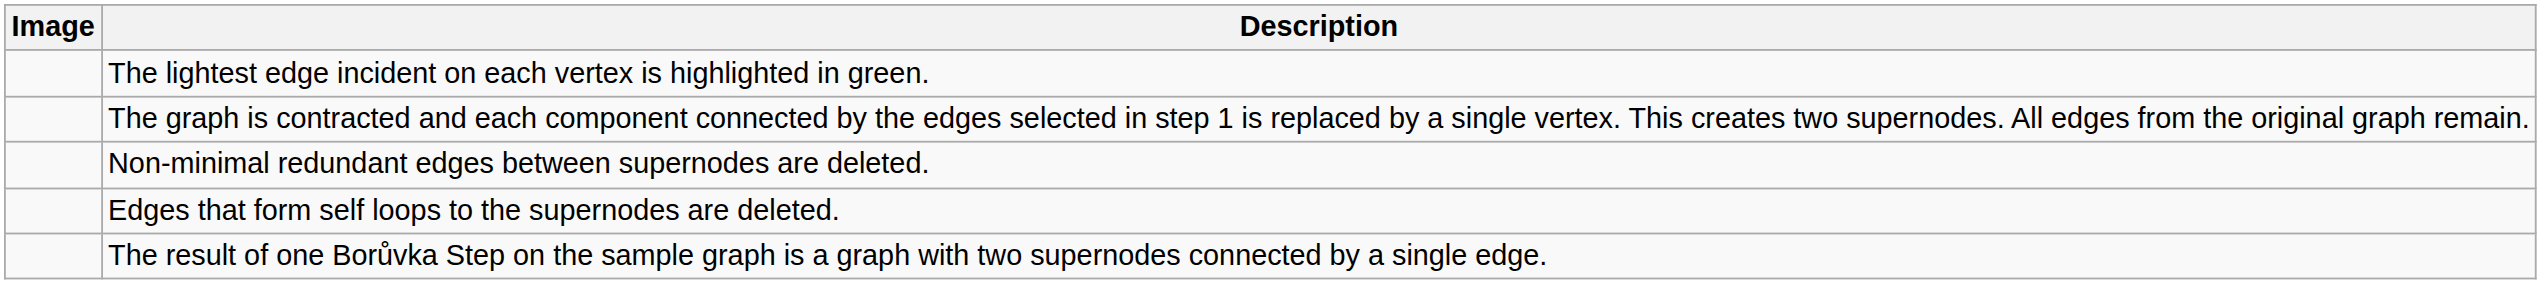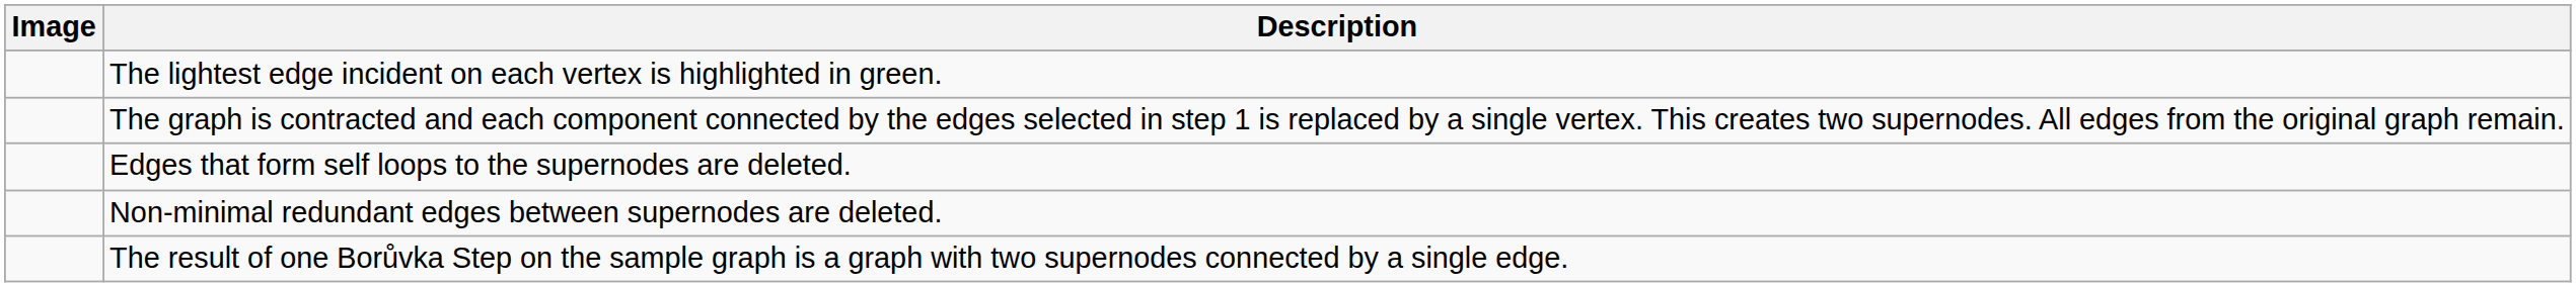 <table class="wikitable">
 <tr>
 <th>Image</th>
 <th>Description</th>
 </tr>
 <tr>
 <td></td>
 <td>The lightest edge incident on each vertex is highlighted in green.</td>
 </tr>
 <tr>
 <td></td>
 <td>The graph is contracted and each component connected by the edges selected in step 1 is replaced by a single vertex.  This creates two supernodes.  All edges from the original graph remain.</td>
 </tr>
 <tr>
 <td></td>
-<td>Non-minimal redundant edges between supernodes are deleted.</td>
+<td>Edges that form self loops to the supernodes are deleted.</td>
 </tr>
 <tr>
 <td></td>
-<td>Edges that form self loops to the supernodes are deleted.</td>
+<td>Non-minimal redundant edges between supernodes are deleted.</td>
 </tr>
 <tr>
 <td></td>
 <td>The result of one Borůvka Step on the sample graph is a graph with two supernodes connected by a single edge.</td>
 </tr>
 </table>
